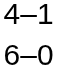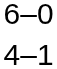 <table style="text-align:center">
 <tr>
 <th width=200></th>
 <th width=100></th>
 <th width=200></th>
 </tr>
 <tr>
 <td align=right><strong></strong></td>
-<td>4–1</td>
+<td>6–0</td>
 <td align=left></td>
 </tr>
 <tr>
 <td align=right><strong></strong></td>
-<td>6–0</td>
+<td>4–1</td>
 <td align=left></td>
 </tr>
 </table>
